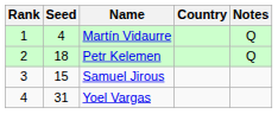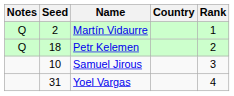 <table class="wikitable" style="text-align:center;">
 <tr>
-<th>Rank</th>
+<th>Notes</th>
 <th>Seed</th>
 <th>Name</th>
 <th>Country</th>
-<th>Notes</th>
+<th>Rank</th>
 </tr>
 <tr bgcolor=ccffcc>
-<td>1</td>
-<td>4</td>
+<td>Q</td>
+<td>2</td>
 <td align=left><a href='#'>Martín Vidaurre</a></td>
 <td align=left></td>
-<td>Q</td>
+<td>1</td>
 </tr>
 <tr bgcolor=ccffcc>
-<td>2</td>
+<td>Q</td>
 <td>18</td>
 <td align=left><a href='#'>Petr Kelemen</a></td>
 <td align=left></td>
-<td>Q</td>
+<td>2</td>
 </tr>
 <tr>
-<td>3</td>
-<td>15</td>
+<td></td>
+<td>10</td>
 <td align=left><a href='#'>Samuel Jirous</a></td>
 <td align=left></td>
-<td></td>
+<td>3</td>
 </tr>
 <tr>
-<td>4</td>
+<td></td>
 <td>31</td>
 <td align=left><a href='#'>Yoel Vargas</a></td>
 <td align=left></td>
-<td></td>
+<td>4</td>
 </tr>
 </table>
